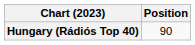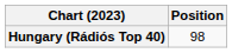 <table class="wikitable plainrowheaders" style="text-align:center;">
 <tr>
 <th scope="col">Chart (2023)</th>
 <th scope="col">Position</th>
 </tr>
 <tr>
 <th scope="row">Hungary (Rádiós Top 40)</th>
-<td>90</td>
+<td>98</td>
 </tr>
 </table>
